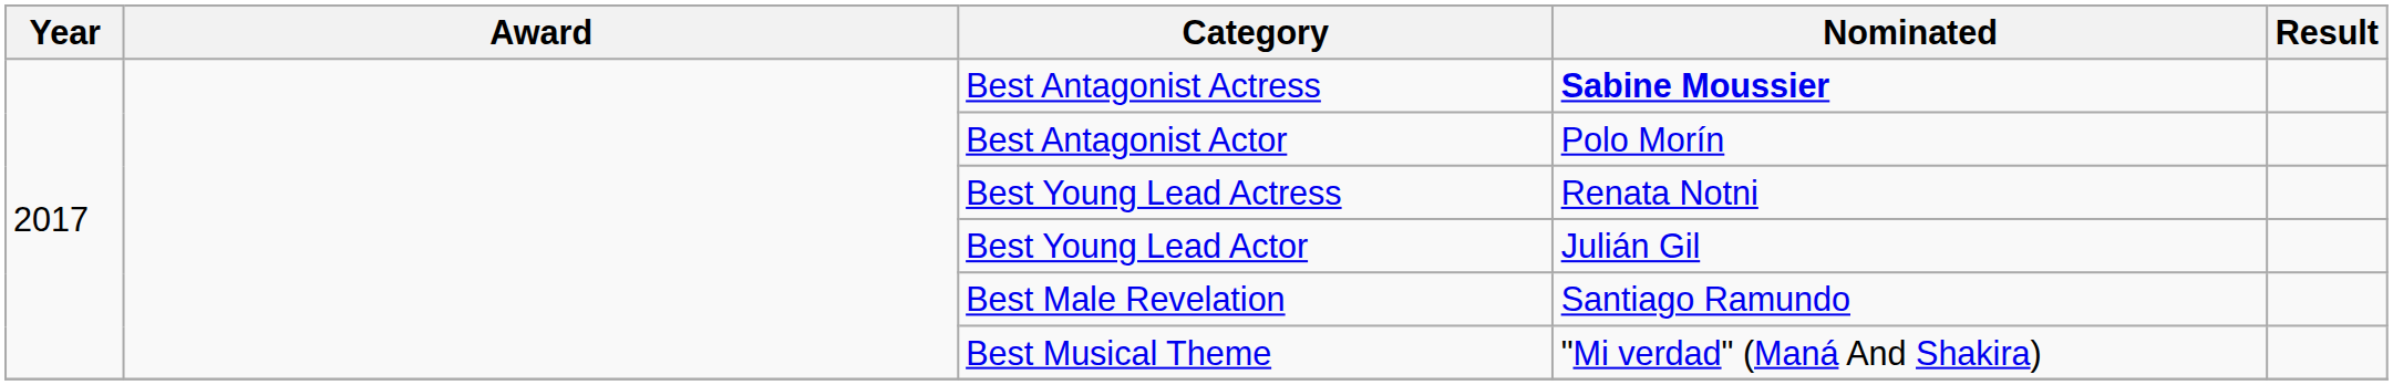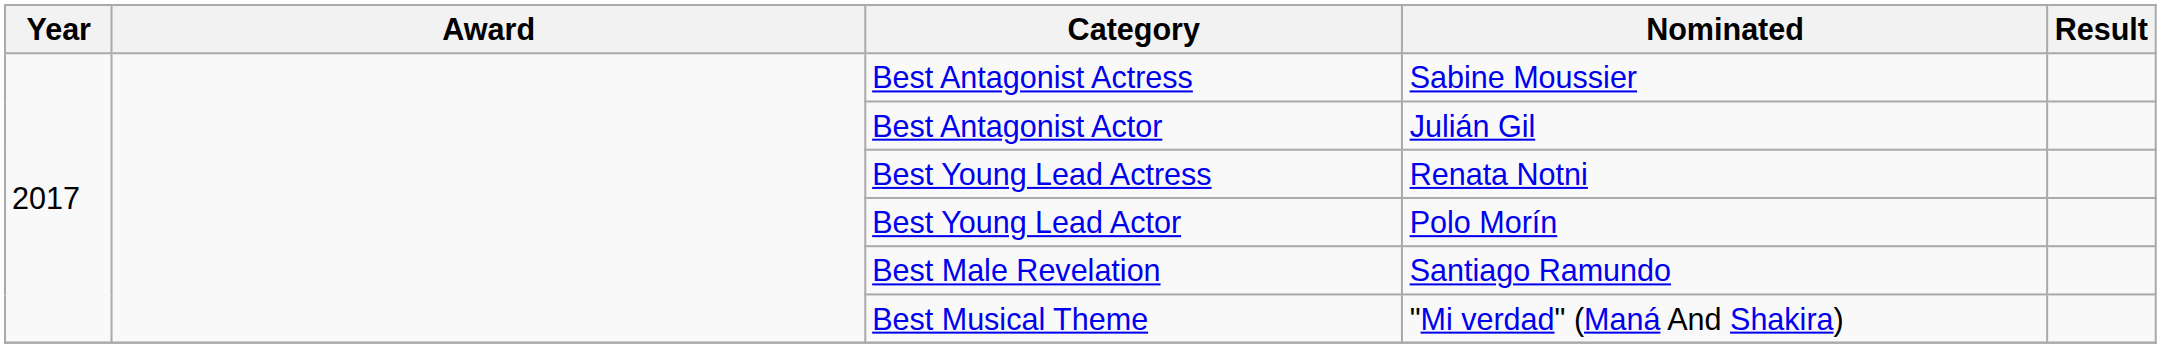 <table class="wikitable" style="font-size: 95%;">
 <tr align="center">
 <th>Year</th>
 <th width=35%>Award</th>
 <th width=25%>Category</th>
 <th width=30%>Nominated</th>
 <th width=5%>Result</th>
 </tr>
 <tr>
 <td rowspan="6">2017</td>
 <td rowspan="6"></td>
 <td><a href='#'>Best Antagonist Actress</a></td>
-<td><strong><a href='#'>Sabine Moussier</a></strong></td>
+<td><a href='#'>Sabine Moussier</a></td>
 <td></td>
 </tr>
 <tr>
 <td><a href='#'>Best Antagonist Actor</a></td>
-<td><a href='#'>Polo Morín</a></td>
+<td><a href='#'>Julián Gil</a></td>
 <td></td>
 </tr>
 <tr>
 <td><a href='#'>Best Young Lead Actress</a></td>
 <td><a href='#'>Renata Notni</a></td>
 <td></td>
 </tr>
 <tr>
 <td><a href='#'>Best Young Lead Actor</a></td>
-<td><a href='#'>Julián Gil</a></td>
+<td><a href='#'>Polo Morín</a></td>
 <td></td>
 </tr>
 <tr>
 <td><a href='#'>Best Male Revelation</a></td>
 <td><a href='#'>Santiago Ramundo</a></td>
 <td></td>
 </tr>
 <tr>
 <td><a href='#'>Best Musical Theme</a></td>
 <td>"<a href='#'>Mi verdad</a>" (<a href='#'>Maná</a> And <a href='#'>Shakira</a>)</td>
 <td></td>
 </tr>
 <tr>
 </tr>
 </table>
